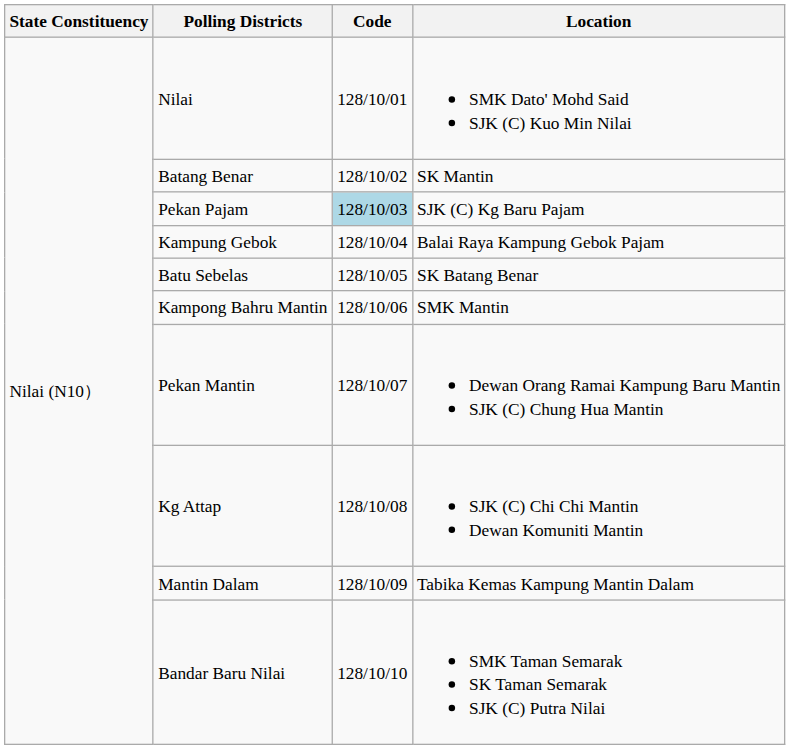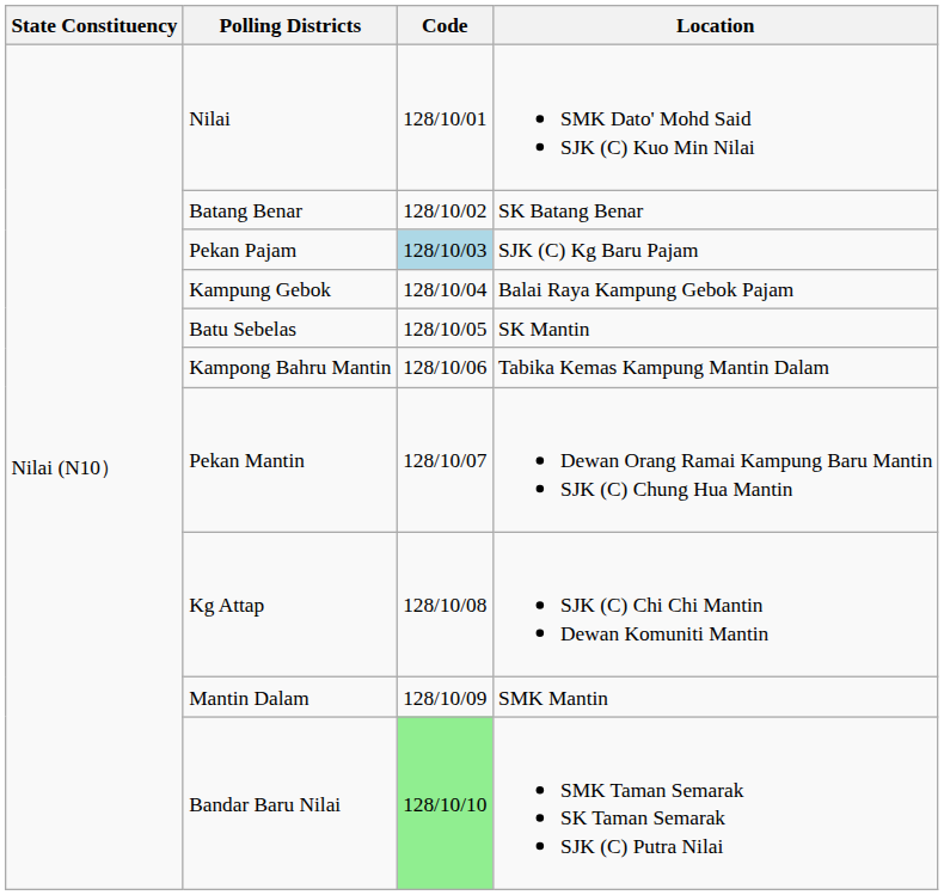 <table class="wikitable sortable mw-collapsible">
 <tr>
 <th><small>State Constituency</small></th>
 <th><small>Polling Districts</small></th>
 <th><small>Code</small></th>
 <th><small>Location</small></th>
 </tr>
 <tr>
 <td rowspan="10"><small>Nilai (N10）</small></td>
 <td><small>Nilai</small></td>
 <td><small>128/10/01</small></td>
 <td><br><ul><li><small>SMK Dato' Mohd Said</small></li><li><small>SJK (C) Kuo Min Nilai</small></li></ul></td>
 </tr>
 <tr>
 <td><small>Batang Benar</small></td>
 <td><small>128/10/02</small></td>
-<td><small>SK Mantin</small></td>
+<td><small>SK Batang Benar</small></td>
 </tr>
 <tr>
 <td><small>Pekan Pajam</small></td>
 <td style="background: lightblue;"><small>128/10/03</small></td>
 <td><small>SJK (C) Kg Baru Pajam</small></td>
 </tr>
 <tr>
 <td><small>Kampung Gebok</small></td>
 <td><small>128/10/04</small></td>
 <td><small>Balai Raya Kampung Gebok Pajam</small></td>
 </tr>
 <tr>
 <td><small>Batu Sebelas</small></td>
 <td><small>128/10/05</small></td>
-<td><small>SK Batang Benar</small></td>
+<td><small>SK Mantin</small></td>
 </tr>
 <tr>
 <td><small>Kampong Bahru Mantin</small></td>
 <td><small>128/10/06</small></td>
-<td><small>SMK Mantin</small></td>
+<td><small>Tabika Kemas Kampung Mantin Dalam</small></td>
 </tr>
 <tr>
 <td><small>Pekan Mantin</small></td>
 <td><small>128/10/07</small></td>
 <td><br><ul><li><small>Dewan Orang Ramai Kampung Baru Mantin</small></li><li><small>SJK (C) Chung Hua Mantin</small></li></ul></td>
 </tr>
 <tr>
 <td><small>Kg Attap</small></td>
 <td><small>128/10/08</small></td>
 <td><br><ul><li><small>SJK (C) Chi Chi Mantin</small></li><li><small>Dewan Komuniti Mantin</small></li></ul></td>
 </tr>
 <tr>
 <td><small>Mantin Dalam</small></td>
 <td><small>128/10/09</small></td>
-<td><small>Tabika Kemas Kampung Mantin Dalam</small></td>
+<td><small>SMK Mantin</small></td>
 </tr>
 <tr>
 <td><small>Bandar Baru Nilai</small></td>
-<td><small>128/10/10</small></td>
+<td style="background: lightgreen;"><small>128/10/10</small></td>
 <td><br><ul><li><small>SMK Taman Semarak</small></li><li><small>SK Taman Semarak</small></li><li><small>SJK (C) Putra Nilai</small></li></ul></td>
 </tr>
 </table>
